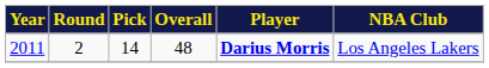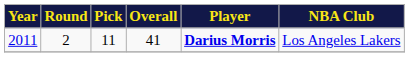 <table class="wikitable">
 <tr>
 <th style="background:#121849;color:#F8E616;">Year</th>
 <th style="background:#121849;color:#F8E616;">Round</th>
 <th style="background:#121849;color:#F8E616;">Pick</th>
 <th style="background:#121849;color:#F8E616;">Overall</th>
 <th style="background:#121849;color:#F8E616;">Player</th>
 <th style="background:#121849;color:#F8E616;">NBA Club</th>
 </tr>
 <tr align="center" bgcolor="">
 <td><a href='#'>2011</a></td>
 <td>2</td>
-<td>14</td>
-<td>48</td>
+<td>11</td>
+<td>41</td>
 <td><strong><a href='#'>Darius Morris</a></strong></td>
 <td><a href='#'>Los Angeles Lakers</a></td>
 </tr>
 <tr align="center" bgcolor="">
 </tr>
 </table>
